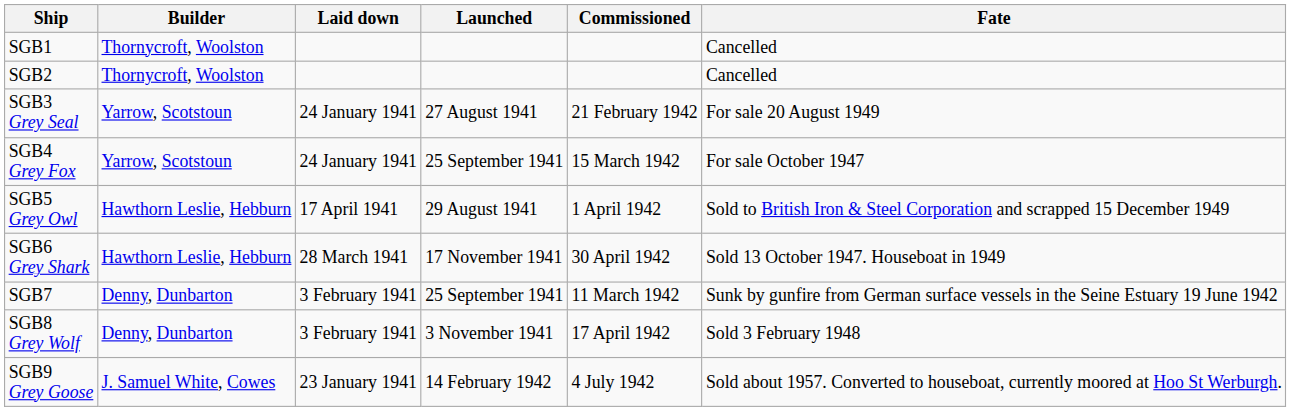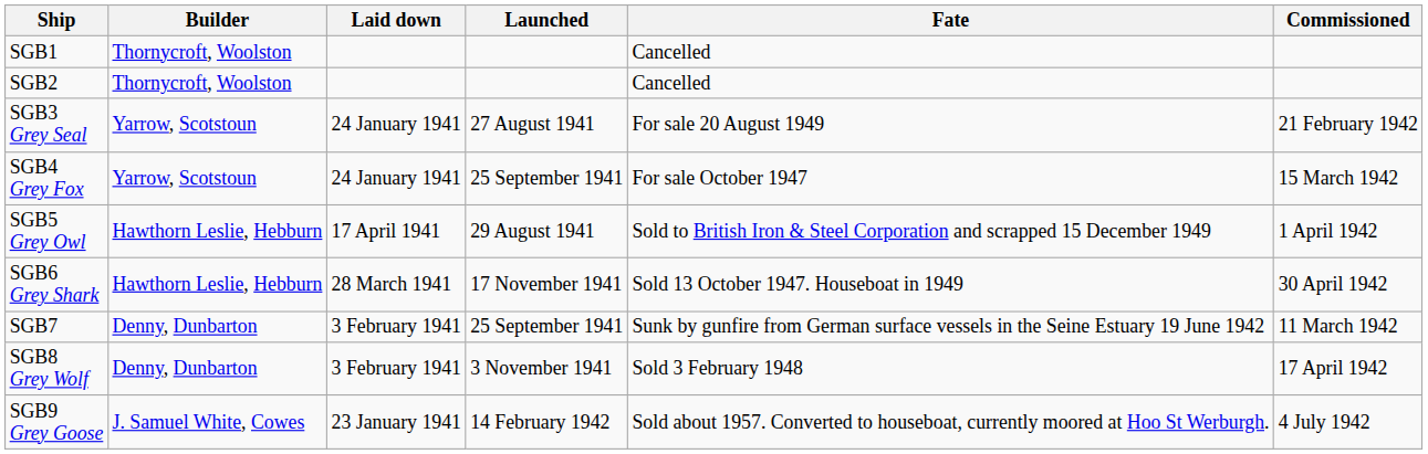 <table class="wikitable">
 <tr>
 <th>Ship</th>
 <th>Builder</th>
 <th>Laid down</th>
 <th>Launched</th>
+<th>Fate</th>
 <th>Commissioned</th>
-<th>Fate</th>
 </tr>
 <tr>
 <td>SGB1</td>
 <td><a href='#'>Thornycroft</a>, <a href='#'>Woolston</a></td>
 <td></td>
 <td></td>
+<td>Cancelled</td>
 <td></td>
-<td>Cancelled</td>
 </tr>
 <tr>
 <td>SGB2</td>
 <td><a href='#'>Thornycroft</a>, <a href='#'>Woolston</a></td>
 <td></td>
 <td></td>
+<td>Cancelled</td>
 <td></td>
-<td>Cancelled</td>
 </tr>
 <tr>
 <td>SGB3<br><a href='#'><em>Grey Seal</em></a></td>
 <td><a href='#'>Yarrow</a>, <a href='#'>Scotstoun</a></td>
 <td>24 January 1941</td>
 <td>27 August 1941</td>
+<td>For sale 20 August 1949</td>
 <td>21 February 1942</td>
-<td>For sale 20 August 1949</td>
 </tr>
 <tr>
 <td>SGB4<br><a href='#'><em>Grey Fox</em></a></td>
 <td><a href='#'>Yarrow</a>, <a href='#'>Scotstoun</a></td>
 <td>24 January 1941</td>
 <td>25 September 1941</td>
+<td>For sale October 1947</td>
 <td>15 March 1942</td>
-<td>For sale October 1947</td>
 </tr>
 <tr>
 <td>SGB5<br><a href='#'><em>Grey Owl</em></a></td>
 <td><a href='#'>Hawthorn Leslie</a>, <a href='#'>Hebburn</a></td>
 <td>17 April 1941</td>
 <td>29 August 1941</td>
+<td>Sold to <a href='#'>British Iron & Steel Corporation</a> and scrapped 15 December 1949</td>
 <td>1 April 1942</td>
-<td>Sold to <a href='#'>British Iron & Steel Corporation</a> and scrapped 15 December 1949</td>
 </tr>
 <tr>
 <td>SGB6<br><a href='#'><em>Grey Shark</em></a></td>
 <td><a href='#'>Hawthorn Leslie</a>, <a href='#'>Hebburn</a></td>
 <td>28 March 1941</td>
 <td>17 November 1941</td>
+<td>Sold 13 October 1947. Houseboat in 1949</td>
 <td>30 April 1942</td>
-<td>Sold 13 October 1947. Houseboat in 1949</td>
 </tr>
 <tr>
 <td>SGB7</td>
 <td><a href='#'>Denny</a>, <a href='#'>Dunbarton</a></td>
 <td>3 February 1941</td>
 <td>25 September 1941</td>
+<td>Sunk by gunfire from German surface vessels in the Seine Estuary 19 June 1942</td>
 <td>11 March 1942</td>
-<td>Sunk by gunfire from German surface vessels in the Seine Estuary 19 June 1942</td>
 </tr>
 <tr>
 <td>SGB8<br><a href='#'><em>Grey Wolf</em></a></td>
 <td><a href='#'>Denny</a>, <a href='#'>Dunbarton</a></td>
 <td>3 February 1941</td>
 <td>3 November 1941</td>
+<td>Sold 3 February 1948</td>
 <td>17 April 1942</td>
-<td>Sold 3 February 1948</td>
 </tr>
 <tr>
 <td>SGB9<br><a href='#'><em>Grey Goose</em></a></td>
 <td><a href='#'>J. Samuel White</a>, <a href='#'>Cowes</a></td>
 <td>23 January 1941</td>
 <td>14 February 1942</td>
+<td>Sold about 1957. Converted to houseboat, currently moored at <a href='#'>Hoo St Werburgh</a>.</td>
 <td>4 July 1942</td>
-<td>Sold about 1957. Converted to houseboat, currently moored at <a href='#'>Hoo St Werburgh</a>.</td>
 </tr>
 </table>
